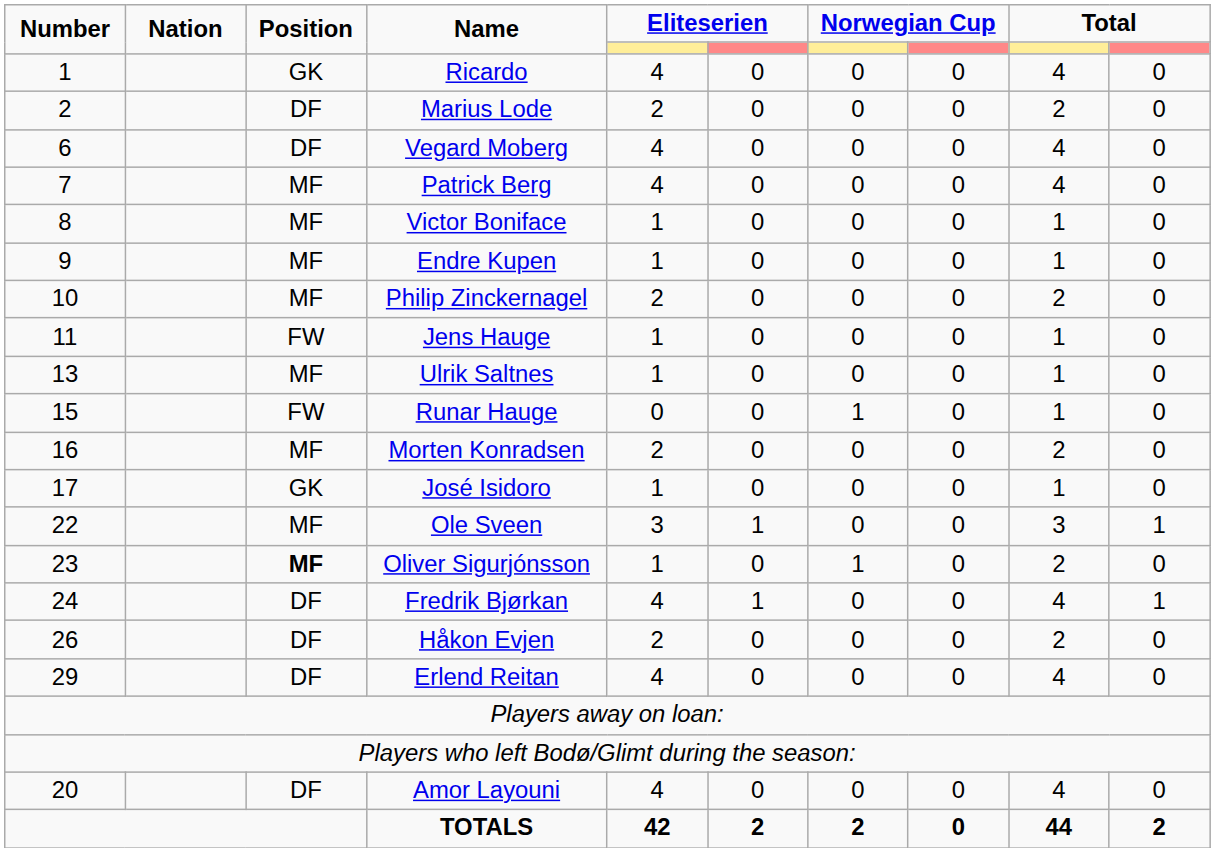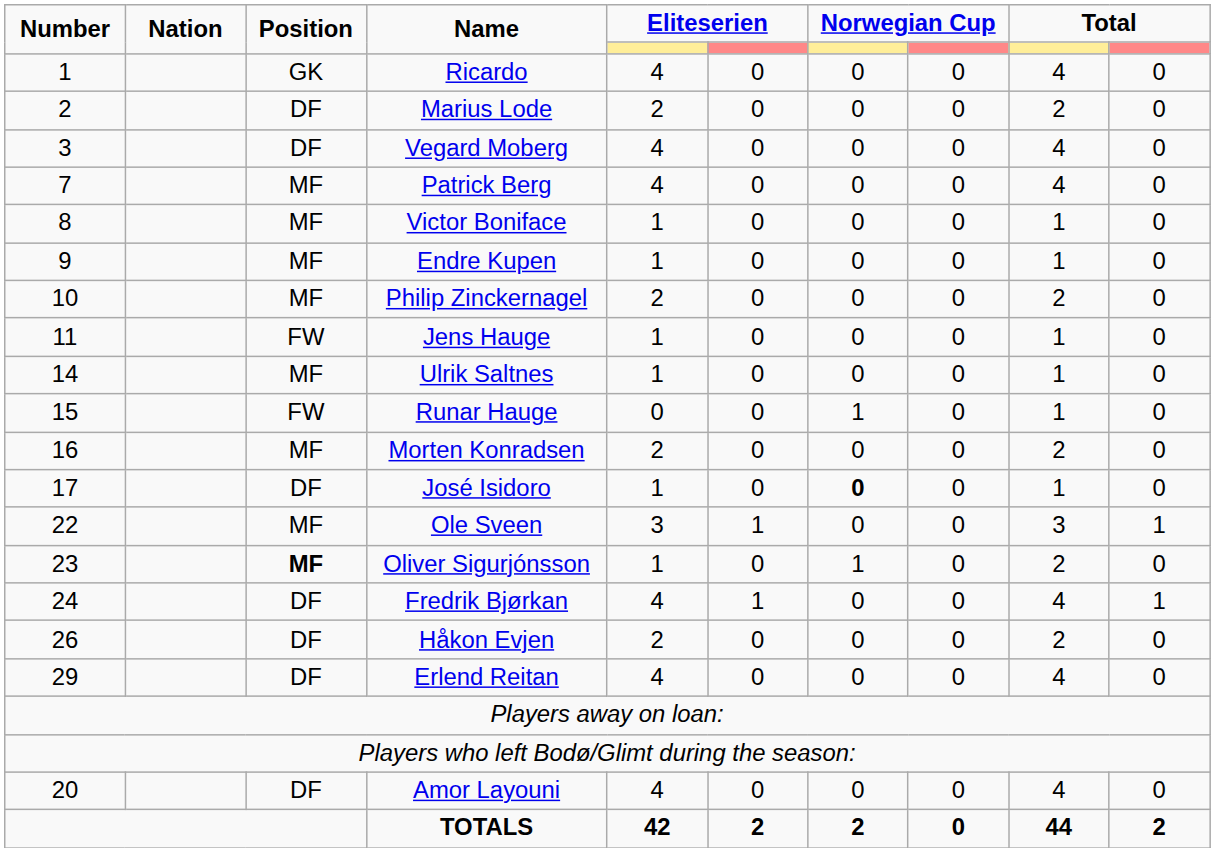 <table class="wikitable" style="font-size: 100%; text-align: center;">
 <tr>
 <td rowspan="2" width="10%" align="center"><strong>Number</strong></td>
 <td rowspan="2" width="10%" align="center"><strong>Nation</strong></td>
 <td rowspan="2" width="10%" align="center"><strong>Position</strong></td>
 <td rowspan="2" width="20%" align="center"><strong>Name</strong></td>
 <td colspan="2" align="center"><strong><a href='#'>Eliteserien</a></strong></td>
 <td colspan="2" align="center"><strong><a href='#'>Norwegian Cup</a></strong></td>
 <td colspan="2" align="center"><strong>Total</strong></td>
 </tr>
 <tr>
 <th width=60 style="background: #FFEE99"></th>
 <th width=60 style="background: #FF8888"></th>
 <th width=60 style="background: #FFEE99"></th>
 <th width=60 style="background: #FF8888"></th>
 <th width=60 style="background: #FFEE99"></th>
 <th width=60 style="background: #FF8888"></th>
 </tr>
 <tr>
 <td>1</td>
 <td></td>
 <td>GK</td>
 <td><a href='#'>Ricardo</a></td>
 <td>4</td>
 <td>0</td>
 <td>0</td>
 <td>0</td>
 <td>4</td>
 <td>0</td>
 </tr>
 <tr>
 <td>2</td>
 <td></td>
 <td>DF</td>
 <td><a href='#'>Marius Lode</a></td>
 <td>2</td>
 <td>0</td>
 <td>0</td>
 <td>0</td>
 <td>2</td>
 <td>0</td>
 </tr>
 <tr>
-<td>6</td>
+<td>3</td>
 <td></td>
 <td>DF</td>
 <td><a href='#'>Vegard Moberg</a></td>
 <td>4</td>
 <td>0</td>
 <td>0</td>
 <td>0</td>
 <td>4</td>
 <td>0</td>
 </tr>
 <tr>
 <td>7</td>
 <td></td>
 <td>MF</td>
 <td><a href='#'>Patrick Berg</a></td>
 <td>4</td>
 <td>0</td>
 <td>0</td>
 <td>0</td>
 <td>4</td>
 <td>0</td>
 </tr>
 <tr>
 <td>8</td>
 <td></td>
 <td>MF</td>
 <td><a href='#'>Victor Boniface</a></td>
 <td>1</td>
 <td>0</td>
 <td>0</td>
 <td>0</td>
 <td>1</td>
 <td>0</td>
 </tr>
 <tr>
 <td>9</td>
 <td></td>
 <td>MF</td>
 <td><a href='#'>Endre Kupen</a></td>
 <td>1</td>
 <td>0</td>
 <td>0</td>
 <td>0</td>
 <td>1</td>
 <td>0</td>
 </tr>
 <tr>
 <td>10</td>
 <td></td>
 <td>MF</td>
 <td><a href='#'>Philip Zinckernagel</a></td>
 <td>2</td>
 <td>0</td>
 <td>0</td>
 <td>0</td>
 <td>2</td>
 <td>0</td>
 </tr>
 <tr>
 <td>11</td>
 <td></td>
 <td>FW</td>
 <td><a href='#'>Jens Hauge</a></td>
 <td>1</td>
 <td>0</td>
 <td>0</td>
 <td>0</td>
 <td>1</td>
 <td>0</td>
 </tr>
 <tr>
-<td>13</td>
+<td>14</td>
 <td></td>
 <td>MF</td>
 <td><a href='#'>Ulrik Saltnes</a></td>
 <td>1</td>
 <td>0</td>
 <td>0</td>
 <td>0</td>
 <td>1</td>
 <td>0</td>
 </tr>
 <tr>
 <td>15</td>
 <td></td>
 <td>FW</td>
 <td><a href='#'>Runar Hauge</a></td>
 <td>0</td>
 <td>0</td>
 <td>1</td>
 <td>0</td>
 <td>1</td>
 <td>0</td>
 </tr>
 <tr>
 <td>16</td>
 <td></td>
 <td>MF</td>
 <td><a href='#'>Morten Konradsen</a></td>
 <td>2</td>
 <td>0</td>
 <td>0</td>
 <td>0</td>
 <td>2</td>
 <td>0</td>
 </tr>
 <tr>
 <td>17</td>
 <td></td>
-<td>GK</td>
+<td>DF</td>
 <td><a href='#'>José Isidoro</a></td>
 <td>1</td>
 <td>0</td>
-<td>0</td>
+<td><strong>0</strong></td>
 <td>0</td>
 <td>1</td>
 <td>0</td>
 </tr>
 <tr>
 <td>22</td>
 <td></td>
 <td>MF</td>
 <td><a href='#'>Ole Sveen</a></td>
 <td>3</td>
 <td>1</td>
 <td>0</td>
 <td>0</td>
 <td>3</td>
 <td>1</td>
 </tr>
 <tr>
 <td>23</td>
 <td></td>
 <td><strong>MF</strong></td>
 <td><a href='#'>Oliver Sigurjónsson</a></td>
 <td>1</td>
 <td>0</td>
 <td>1</td>
 <td>0</td>
 <td>2</td>
 <td>0</td>
 </tr>
 <tr>
 <td>24</td>
 <td></td>
 <td>DF</td>
 <td><a href='#'>Fredrik Bjørkan</a></td>
 <td>4</td>
 <td>1</td>
 <td>0</td>
 <td>0</td>
 <td>4</td>
 <td>1</td>
 </tr>
 <tr>
 <td>26</td>
 <td></td>
 <td>DF</td>
 <td><a href='#'>Håkon Evjen</a></td>
 <td>2</td>
 <td>0</td>
 <td>0</td>
 <td>0</td>
 <td>2</td>
 <td>0</td>
 </tr>
 <tr>
 <td>29</td>
 <td></td>
 <td>DF</td>
 <td><a href='#'>Erlend Reitan</a></td>
 <td>4</td>
 <td>0</td>
 <td>0</td>
 <td>0</td>
 <td>4</td>
 <td>0</td>
 </tr>
 <tr>
 <td colspan="14"><em>Players away on loan:</em></td>
 </tr>
 <tr>
 <td colspan="14"><em>Players who left Bodø/Glimt during the season:</em></td>
 </tr>
 <tr>
 <td>20</td>
 <td></td>
 <td>DF</td>
 <td><a href='#'>Amor Layouni</a></td>
 <td>4</td>
 <td>0</td>
 <td>0</td>
 <td>0</td>
 <td>4</td>
 <td>0</td>
 </tr>
 <tr>
 <td colspan="3"></td>
 <td><strong>TOTALS</strong></td>
 <td><strong>42</strong></td>
 <td><strong>2</strong></td>
 <td><strong>2</strong></td>
 <td><strong>0</strong></td>
 <td><strong>44</strong></td>
 <td><strong>2</strong></td>
 </tr>
 </table>
